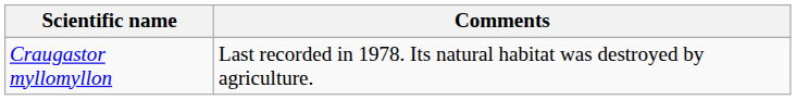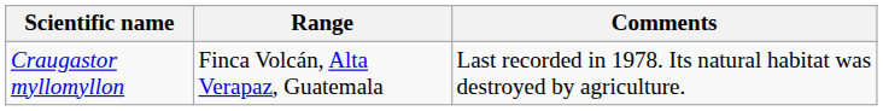 <table class="wikitable sortable">
 <tr>
 <th>Scientific name</th>
+<th>Range</th>
 <th class="unsortable">Comments</th>
 </tr>
 <tr>
 <td><em><a href='#'>Craugastor myllomyllon</a></em></td>
+<td>Finca Volcán, <a href='#'>Alta Verapaz</a>, Guatemala</td>
 <td>Last recorded in 1978. Its natural habitat was destroyed by agriculture.</td>
 </tr>
 </table>
